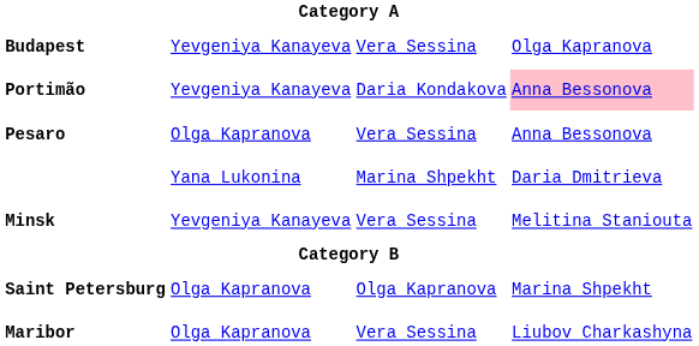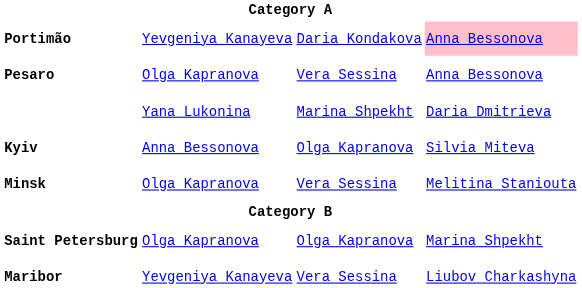 <table>
 <tr>
 <td colspan="4" style="text-align:center;"><strong>Category A</strong></td>
-</tr>
-<tr>
-<th scope=row style="text-align:left">Budapest </th>
-<td style="height:30px;"> <a href='#'>Yevgeniya Kanayeva</a></td>
-<td style="height:30px;"> <a href='#'>Vera Sessina</a></td>
-<td style="height:30px;"> <a href='#'>Olga Kapranova</a></td>
 </tr>
 <tr>
 <th scope=row style="text-align:left">Portimão </th>
 <td style="height:30px;"> <a href='#'>Yevgeniya Kanayeva</a></td>
 <td style="height:30px;"> <a href='#'>Daria Kondakova</a></td>
 <td style="background: pink; height:30px;"> <a href='#'>Anna Bessonova</a></td>
 </tr>
 <tr>
 <th scope=row style="text-align:left">Pesaro </th>
 <td style="height:30px;"> <a href='#'>Olga Kapranova</a></td>
 <td style="height:30px;"> <a href='#'>Vera Sessina</a></td>
 <td style="height:30px;"> <a href='#'>Anna Bessonova</a></td>
 </tr>
 <tr>
 <th scope=row style="text-align:left"></th>
 <td style="height:30px;"> <a href='#'>Yana Lukonina</a></td>
 <td style="height:30px;"> <a href='#'>Marina Shpekht</a></td>
 <td style="height:30px;"> <a href='#'>Daria Dmitrieva</a></td>
 </tr>
 <tr>
+<th scope=row style="text-align:left">Kyiv </th>
+<td style="height:30px;"> <a href='#'>Anna Bessonova</a></td>
+<td style="height:30px;"> <a href='#'>Olga Kapranova</a></td>
+<td style="height:30px;"> <a href='#'>Silvia Miteva</a></td>
+</tr>
+<tr>
 <th scope=row style="text-align:left">Minsk </th>
-<td style="height:30px;"> <a href='#'>Yevgeniya Kanayeva</a></td>
+<td style="height:30px;"> <a href='#'>Olga Kapranova</a></td>
 <td style="height:30px;"> <a href='#'>Vera Sessina</a></td>
 <td style="height:30px;"> <a href='#'>Melitina Staniouta</a></td>
 </tr>
 <tr>
 <td colspan="4" style="text-align:center;"><strong>Category B</strong></td>
 </tr>
 <tr>
 <th scope=row style="text-align:left">Saint Petersburg </th>
 <td style="height:30px;"> <a href='#'>Olga Kapranova</a></td>
 <td style="height:30px;"> <a href='#'>Olga Kapranova</a></td>
 <td style="height:30px;"> <a href='#'>Marina Shpekht</a></td>
 </tr>
 <tr>
 <th scope=row style="text-align:left">Maribor </th>
-<td style="height:30px;"> <a href='#'>Olga Kapranova</a></td>
+<td style="height:30px;"> <a href='#'>Yevgeniya Kanayeva</a></td>
 <td style="height:30px;"> <a href='#'>Vera Sessina</a></td>
 <td style="height:30px;"> <a href='#'>Liubov Charkashyna</a></td>
 </tr>
 </table>
